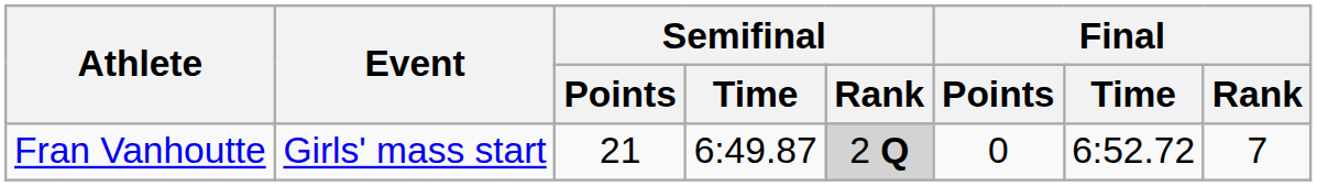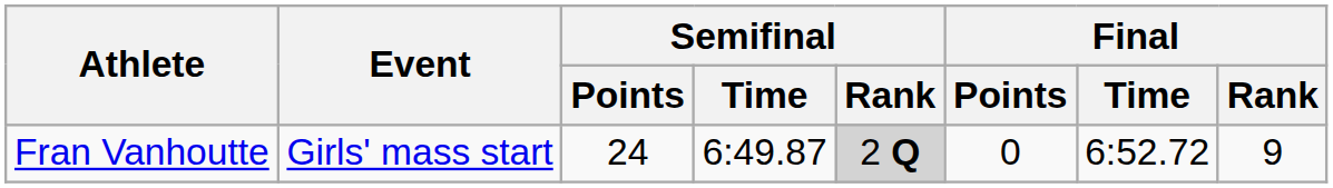 <table class="wikitable" style="font-size:90%">
 <tr>
 <th rowspan=2>Athlete</th>
 <th rowspan=2>Event</th>
 <th colspan=3>Semifinal</th>
 <th colspan=3>Final</th>
 </tr>
 <tr>
 <th>Points</th>
 <th>Time</th>
 <th>Rank</th>
 <th>Points</th>
 <th>Time</th>
 <th>Rank</th>
 </tr>
 <tr align=center>
 <td align=left><a href='#'>Fran Vanhoutte</a></td>
 <td align=left><a href='#'>Girls' mass start</a></td>
-<td>21</td>
+<td>24</td>
 <td>6:49.87</td>
 <td style="background: lightgrey;">2 <strong>Q</strong></td>
 <td>0</td>
 <td>6:52.72</td>
-<td>7</td>
+<td>9</td>
 </tr>
 </table>
